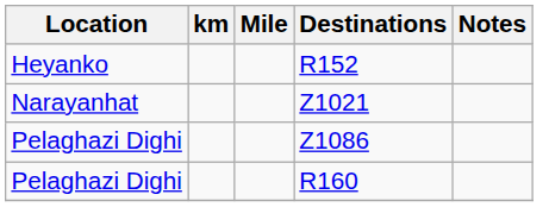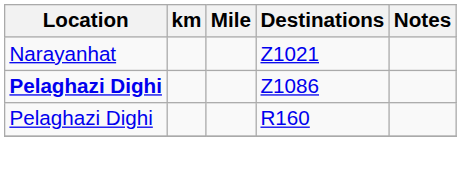 <table class=wikitable>
 <tr>
 <th scope=col>Location</th>
 <th scope=col>km</th>
 <th scope=col>Mile</th>
 <th scope=col>Destinations</th>
 <th scope=col>Notes</th>
 </tr>
 <tr>
-<td><a href='#'>Heyanko</a></td>
-<td></td>
-<td></td>
-<td><a href='#'>R152</a></td>
-<td></td>
-</tr>
-<tr>
 <td><a href='#'>Narayanhat</a></td>
 <td></td>
 <td></td>
 <td><a href='#'>Z1021</a></td>
 <td></td>
 </tr>
 <tr>
-<td><a href='#'>Pelaghazi Dighi</a></td>
+<td><strong><a href='#'>Pelaghazi Dighi</a></strong></td>
 <td></td>
 <td></td>
 <td><a href='#'>Z1086</a></td>
 <td></td>
 </tr>
 <tr>
 <td><a href='#'>Pelaghazi Dighi</a></td>
 <td></td>
 <td></td>
 <td><a href='#'>R160</a></td>
 <td></td>
 </tr>
 <tr>
 </tr>
 </table>
